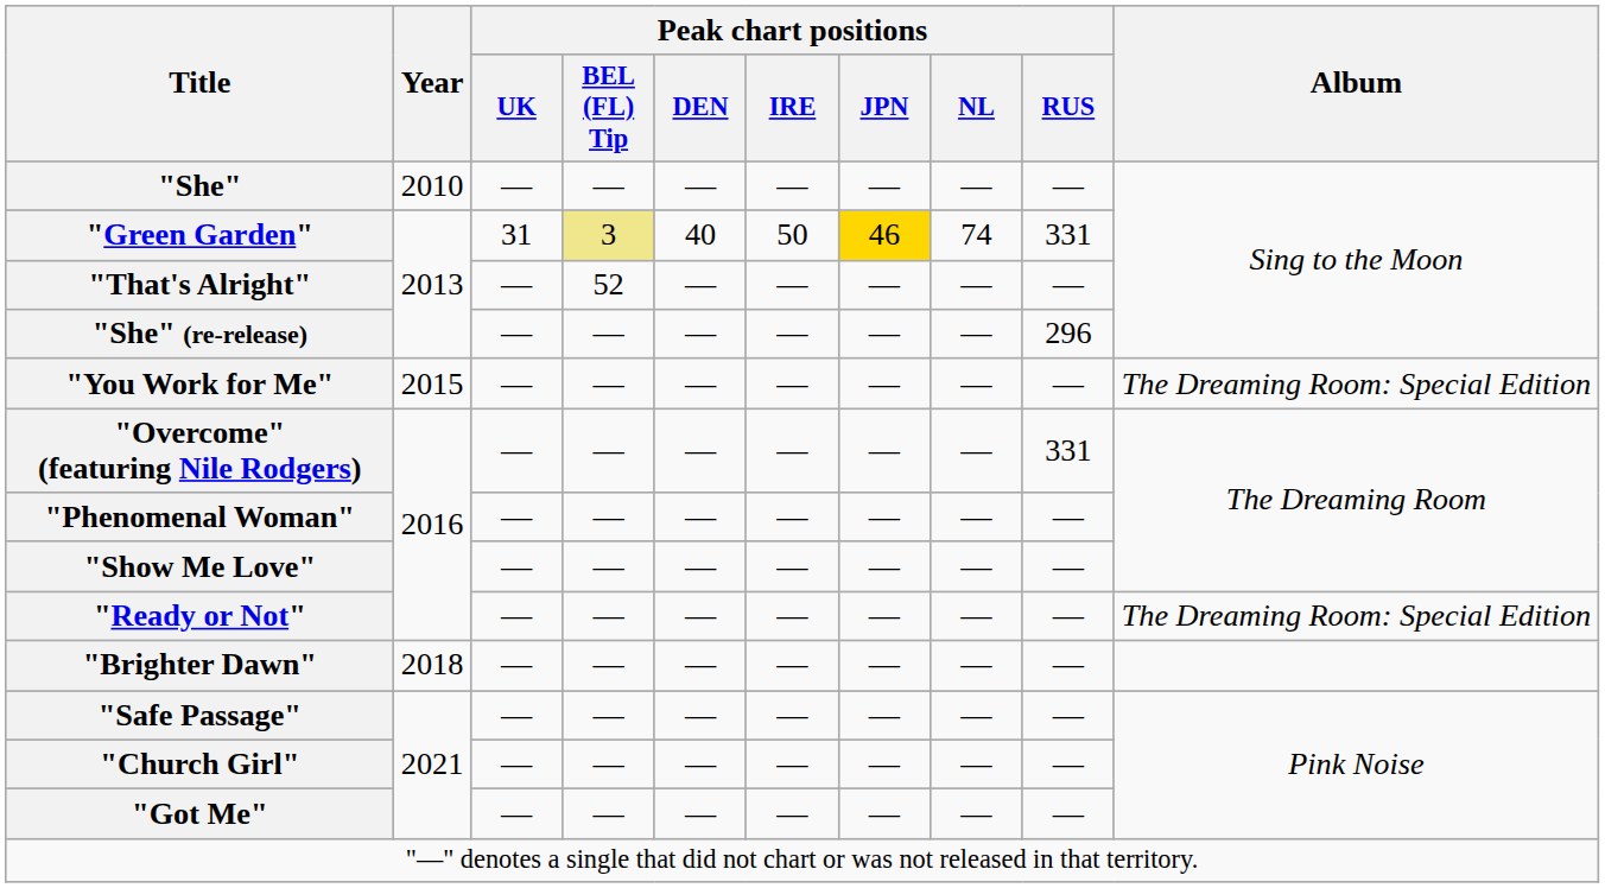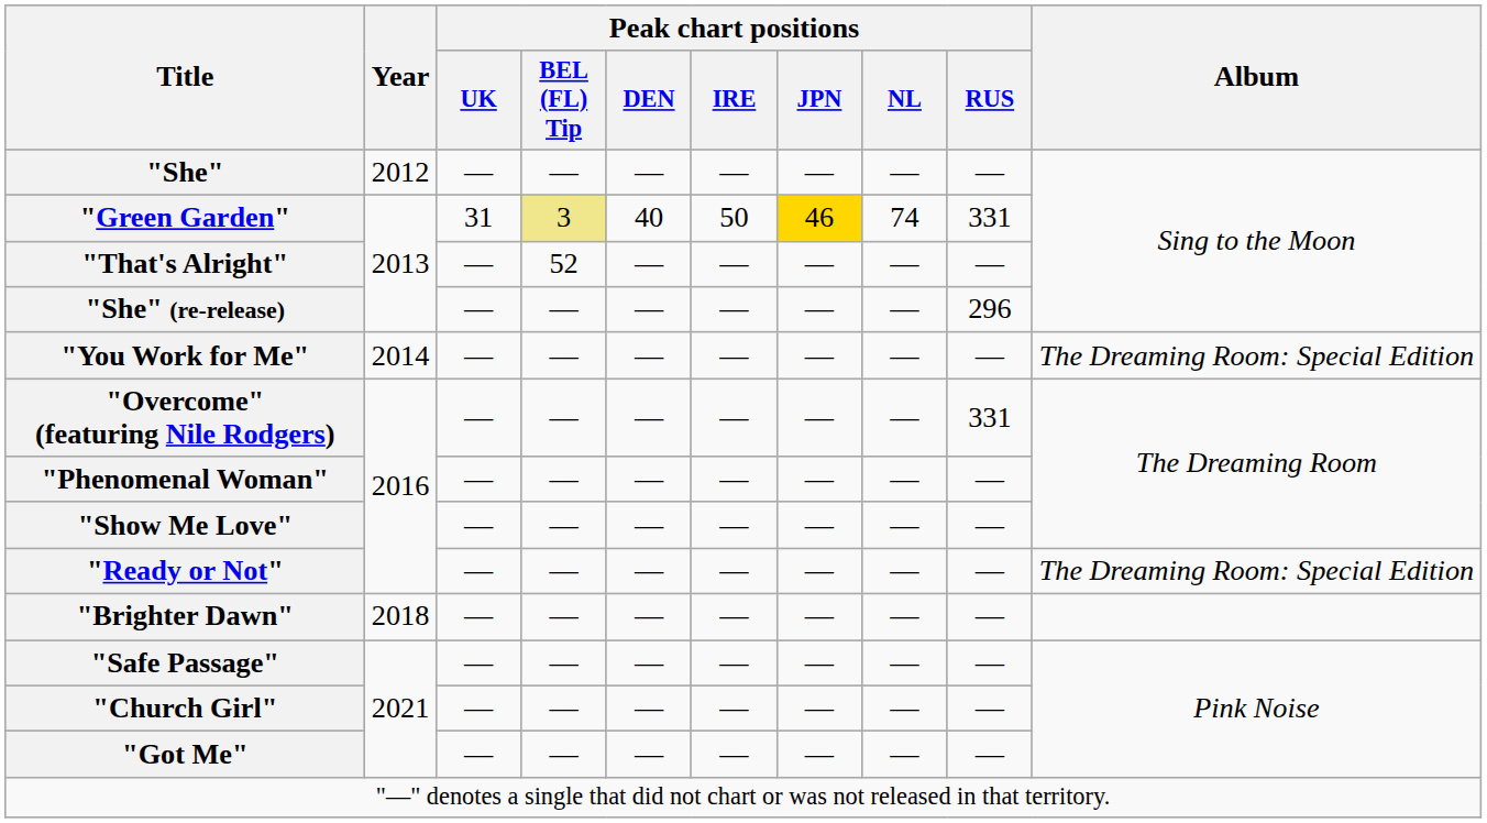 <table class="wikitable plainrowheaders" style="text-align:center;">
 <tr>
 <th scope="col" rowspan="2" style="width:12em;">Title</th>
 <th scope="col" rowspan="2">Year</th>
 <th scope="col" colspan="7">Peak chart positions</th>
 <th scope="col" rowspan="2">Album</th>
 </tr>
 <tr>
 <th scope="col" style="width:3em;font-size:85%;"><a href='#'>UK</a><br></th>
 <th scope="col" style="width:3em;font-size:85%;"><a href='#'>BEL<br>(FL)<br>Tip</a><br></th>
 <th scope="col" style="width:3em;font-size:85%;"><a href='#'>DEN</a><br></th>
 <th scope="col" style="width:3em;font-size:85%;"><a href='#'>IRE</a><br></th>
 <th scope="col" style="width:3em;font-size:85%;"><a href='#'>JPN</a><br></th>
 <th scope="col" style="width:3em;font-size:85%;"><a href='#'>NL</a><br></th>
 <th scope="col" style="width:3em;font-size:85%;"><a href='#'>RUS</a><br></th>
 </tr>
 <tr>
 <th scope="row">"She"</th>
-<td>2010</td>
+<td>2012</td>
 <td>—</td>
 <td>—</td>
 <td>—</td>
 <td>—</td>
 <td>—</td>
 <td>—</td>
 <td>—</td>
 <td rowspan="4"><em>Sing to the Moon</em></td>
 </tr>
 <tr>
 <th scope="row">"<a href='#'>Green Garden</a>"</th>
 <td rowspan="3">2013</td>
 <td>31</td>
 <td style="background: khaki;">3</td>
 <td>40</td>
 <td>50</td>
 <td style="background: gold;">46</td>
 <td>74</td>
 <td>331</td>
 </tr>
 <tr>
 <th scope="row">"That's Alright"</th>
 <td>—</td>
 <td>52</td>
 <td>—</td>
 <td>—</td>
 <td>—</td>
 <td>—</td>
 <td>—</td>
 </tr>
 <tr>
 <th scope="row">"She" <small>(re-release)</small></th>
 <td>—</td>
 <td>—</td>
 <td>—</td>
 <td>—</td>
 <td>—</td>
 <td>—</td>
 <td>296</td>
 </tr>
 <tr>
 <th scope="row">"You Work for Me"</th>
-<td>2015</td>
+<td>2014</td>
 <td>—</td>
 <td>—</td>
 <td>—</td>
 <td>—</td>
 <td>—</td>
 <td>—</td>
 <td>—</td>
 <td><em>The Dreaming Room: Special Edition</em></td>
 </tr>
 <tr>
 <th scope="row">"Overcome"<br><span>(featuring <a href='#'>Nile Rodgers</a>)</span></th>
 <td rowspan="4">2016</td>
 <td>—</td>
 <td>—</td>
 <td>—</td>
 <td>—</td>
 <td>—</td>
 <td>—</td>
 <td>331</td>
 <td rowspan="3"><em>The Dreaming Room</em></td>
 </tr>
 <tr>
 <th scope="row">"Phenomenal Woman"</th>
 <td>—</td>
 <td>—</td>
 <td>—</td>
 <td>—</td>
 <td>—</td>
 <td>—</td>
 <td>—</td>
 </tr>
 <tr>
 <th scope="row">"Show Me Love"</th>
 <td>—</td>
 <td>—</td>
 <td>—</td>
 <td>—</td>
 <td>—</td>
 <td>—</td>
 <td>—</td>
 </tr>
 <tr>
 <th scope="row">"<a href='#'>Ready or Not</a>"</th>
 <td>—</td>
 <td>—</td>
 <td>—</td>
 <td>—</td>
 <td>—</td>
 <td>—</td>
 <td>—</td>
 <td><em>The Dreaming Room: Special Edition</em></td>
 </tr>
 <tr>
 <th scope="row">"Brighter Dawn"</th>
 <td>2018</td>
 <td>—</td>
 <td>—</td>
 <td>—</td>
 <td>—</td>
 <td>—</td>
 <td>—</td>
 <td>—</td>
 <td></td>
 </tr>
 <tr>
 <th scope="row">"Safe Passage"</th>
 <td rowspan="3">2021</td>
 <td>—</td>
 <td>—</td>
 <td>—</td>
 <td>—</td>
 <td>—</td>
 <td>—</td>
 <td>—</td>
 <td rowspan="3"><em>Pink Noise</em></td>
 </tr>
 <tr>
 <th scope="row">"Church Girl"</th>
 <td>—</td>
 <td>—</td>
 <td>—</td>
 <td>—</td>
 <td>—</td>
 <td>—</td>
 <td>—</td>
 </tr>
 <tr>
 <th scope="row">"Got Me"</th>
 <td>—</td>
 <td>—</td>
 <td>—</td>
 <td>—</td>
 <td>—</td>
 <td>—</td>
 <td>—</td>
 </tr>
 <tr>
 <td colspan="10" style="font-size:85%">"—" denotes a single that did not chart or was not released in that territory.</td>
 </tr>
 </table>
